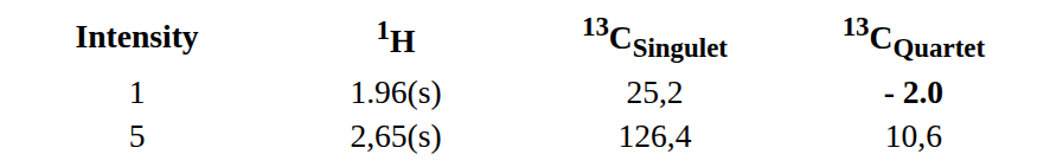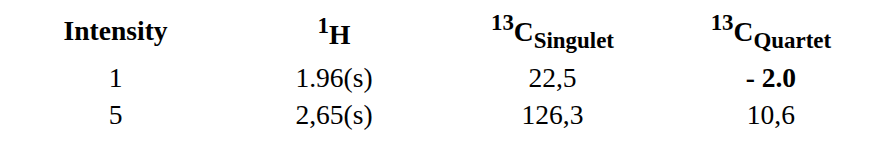 <table align="center" style="background-color:#FFFFFF;">
 <tr>
 <th width="123">Intensity</th>
 <th width="123"><sup>1</sup>H</th>
 <th width="123"><sup>13</sup>C<sub>Singulet</sub></th>
 <th width="123"><sup>13</sup>C<sub>Quartet</sub></th>
 </tr>
 <tr align="center">
 <td>1</td>
 <td>1.96(s)</td>
-<td>25,2</td>
+<td>22,5</td>
 <td><strong>- 2.0</strong></td>
 </tr>
 <tr align="center">
 <td>5</td>
 <td>2,65(s)</td>
-<td>126,4</td>
+<td>126,3</td>
 <td>10,6</td>
 </tr>
 </table>
